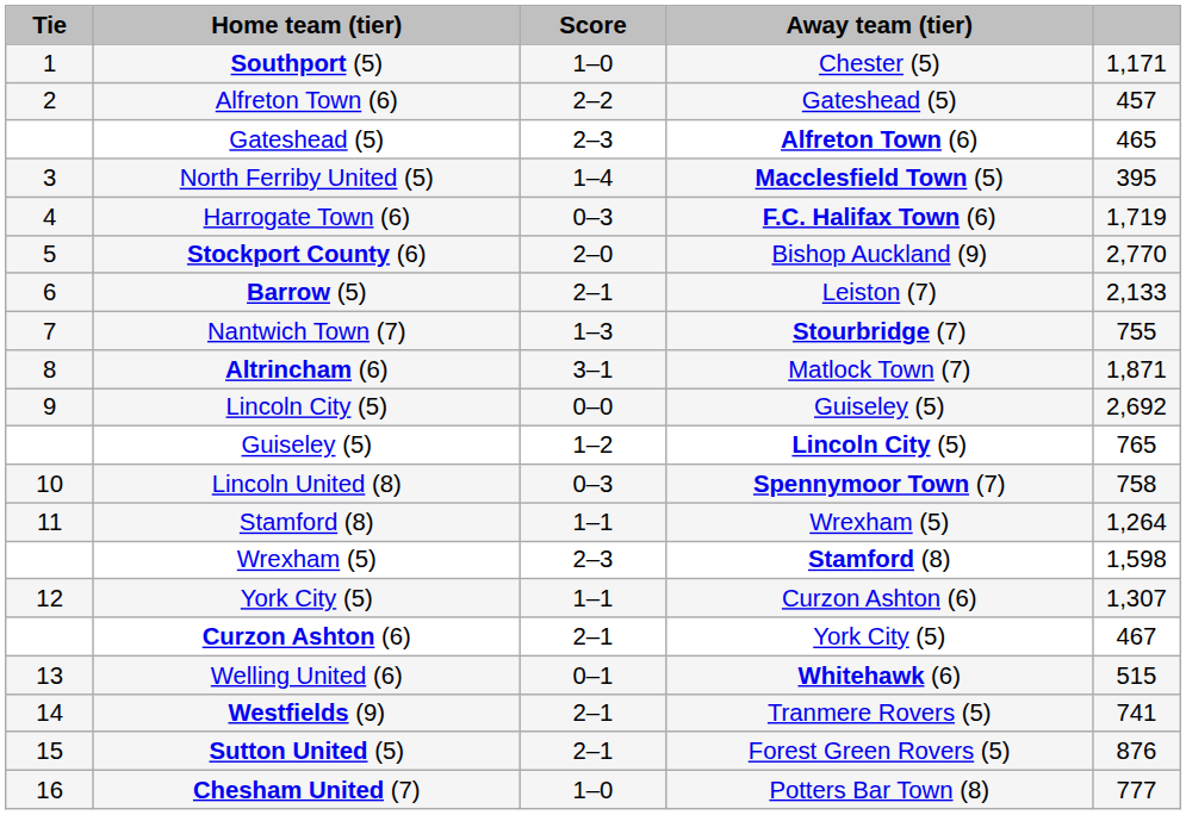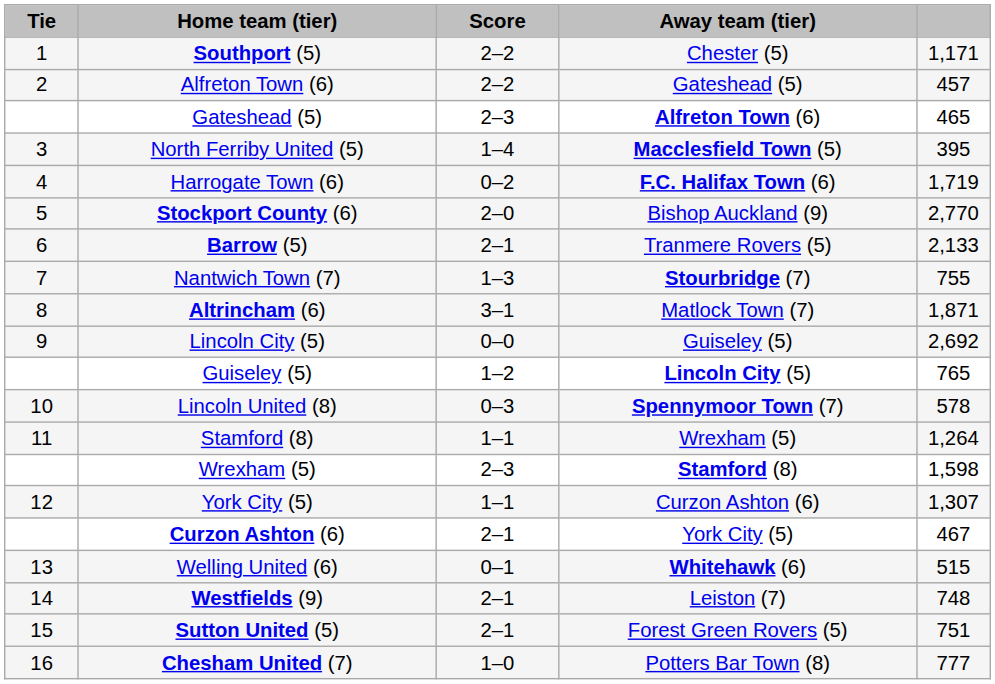 <table class="wikitable" style="width: 700px; background:WhiteSmoke; text-align:center; font-size:90%">
 <tr>
 <td scope="col" style="width:  7.50%; background:silver;"><strong>Tie</strong></td>
 <td scope="col" style="width: 36.25%; background:silver;"><strong>Home team (tier)</strong></td>
 <td scope="col" style="width: 12.50%; background:silver;"><strong>Score</strong></td>
 <td scope="col" style="width: 36.25%; background:silver;"><strong>Away team (tier)</strong></td>
 <td scope="col" style="width:  7.50%; background:silver;"><strong></strong></td>
 </tr>
 <tr>
 <td>1</td>
 <td><strong><a href='#'>Southport</a></strong> (5)</td>
-<td>1–0</td>
+<td>2–2</td>
 <td><a href='#'>Chester</a> (5)</td>
 <td>1,171</td>
 </tr>
 <tr>
 <td>2</td>
 <td><a href='#'>Alfreton Town</a> (6)</td>
 <td>2–2</td>
 <td><a href='#'>Gateshead</a> (5)</td>
 <td>457</td>
 </tr>
 <tr style="background:white;">
 <td><em></em></td>
 <td><a href='#'>Gateshead</a> (5)</td>
 <td>2–3 </td>
 <td><strong><a href='#'>Alfreton Town</a></strong> (6)</td>
 <td>465</td>
 </tr>
 <tr>
 <td>3</td>
 <td><a href='#'>North Ferriby United</a> (5)</td>
 <td>1–4</td>
 <td><strong><a href='#'>Macclesfield Town</a></strong> (5)</td>
 <td>395</td>
 </tr>
 <tr>
 <td>4</td>
 <td><a href='#'>Harrogate Town</a> (6)</td>
-<td>0–3</td>
+<td>0–2</td>
 <td><strong><a href='#'>F.C. Halifax Town</a></strong> (6)</td>
 <td>1,719</td>
 </tr>
 <tr>
 <td>5</td>
 <td><strong><a href='#'>Stockport County</a></strong> (6)</td>
 <td>2–0</td>
 <td><a href='#'>Bishop Auckland</a> (9)</td>
 <td>2,770</td>
 </tr>
 <tr>
 <td>6</td>
 <td><strong><a href='#'>Barrow</a></strong> (5)</td>
 <td>2–1</td>
-<td><a href='#'>Leiston</a> (7)</td>
+<td><a href='#'>Tranmere Rovers</a> (5)</td>
 <td>2,133</td>
 </tr>
 <tr>
 <td>7</td>
 <td><a href='#'>Nantwich Town</a> (7)</td>
 <td>1–3</td>
 <td><strong><a href='#'>Stourbridge</a></strong> (7)</td>
 <td>755</td>
 </tr>
 <tr>
 <td>8</td>
 <td><strong><a href='#'>Altrincham</a></strong> (6)</td>
 <td>3–1</td>
 <td><a href='#'>Matlock Town</a> (7)</td>
 <td>1,871</td>
 </tr>
 <tr>
 <td>9</td>
 <td><a href='#'>Lincoln City</a> (5)</td>
 <td>0–0</td>
 <td><a href='#'>Guiseley</a> (5)</td>
 <td>2,692</td>
 </tr>
 <tr style="background:white;">
 <td><em></em></td>
 <td><a href='#'>Guiseley</a> (5)</td>
 <td>1–2</td>
 <td><strong><a href='#'>Lincoln City</a></strong> (5)</td>
 <td>765</td>
 </tr>
 <tr>
 <td>10</td>
 <td><a href='#'>Lincoln United</a> (8)</td>
 <td>0–3</td>
 <td><strong><a href='#'>Spennymoor Town</a></strong> (7)</td>
-<td>758</td>
+<td>578</td>
 </tr>
 <tr>
 <td>11</td>
 <td><a href='#'>Stamford</a> (8)</td>
 <td>1–1</td>
 <td><a href='#'>Wrexham</a> (5)</td>
 <td>1,264</td>
 </tr>
 <tr style="background:white;">
 <td><em></em></td>
 <td><a href='#'>Wrexham</a> (5)</td>
 <td>2–3 </td>
 <td><strong><a href='#'>Stamford</a></strong> (8)</td>
 <td>1,598</td>
 </tr>
 <tr>
 <td>12</td>
 <td><a href='#'>York City</a> (5)</td>
 <td>1–1</td>
 <td><a href='#'>Curzon Ashton</a> (6)</td>
 <td>1,307</td>
 </tr>
 <tr style="background:white;">
 <td><em></em></td>
 <td><strong><a href='#'>Curzon Ashton</a></strong> (6)</td>
 <td>2–1</td>
 <td><a href='#'>York City</a> (5)</td>
 <td>467</td>
 </tr>
 <tr>
 <td>13</td>
 <td><a href='#'>Welling United</a> (6)</td>
 <td>0–1</td>
 <td><strong><a href='#'>Whitehawk</a></strong> (6)</td>
 <td>515</td>
 </tr>
 <tr>
 <td>14</td>
 <td><strong><a href='#'>Westfields</a></strong> (9)</td>
 <td>2–1</td>
-<td><a href='#'>Tranmere Rovers</a> (5)</td>
-<td>741</td>
+<td><a href='#'>Leiston</a> (7)</td>
+<td>748</td>
 </tr>
 <tr>
 <td>15</td>
 <td><strong><a href='#'>Sutton United</a></strong> (5)</td>
 <td>2–1</td>
 <td><a href='#'>Forest Green Rovers</a> (5)</td>
-<td>876</td>
+<td>751</td>
 </tr>
 <tr>
 <td>16</td>
 <td><strong><a href='#'>Chesham United</a></strong> (7)</td>
 <td>1–0</td>
 <td><a href='#'>Potters Bar Town</a> (8)</td>
 <td>777</td>
 </tr>
 </table>
